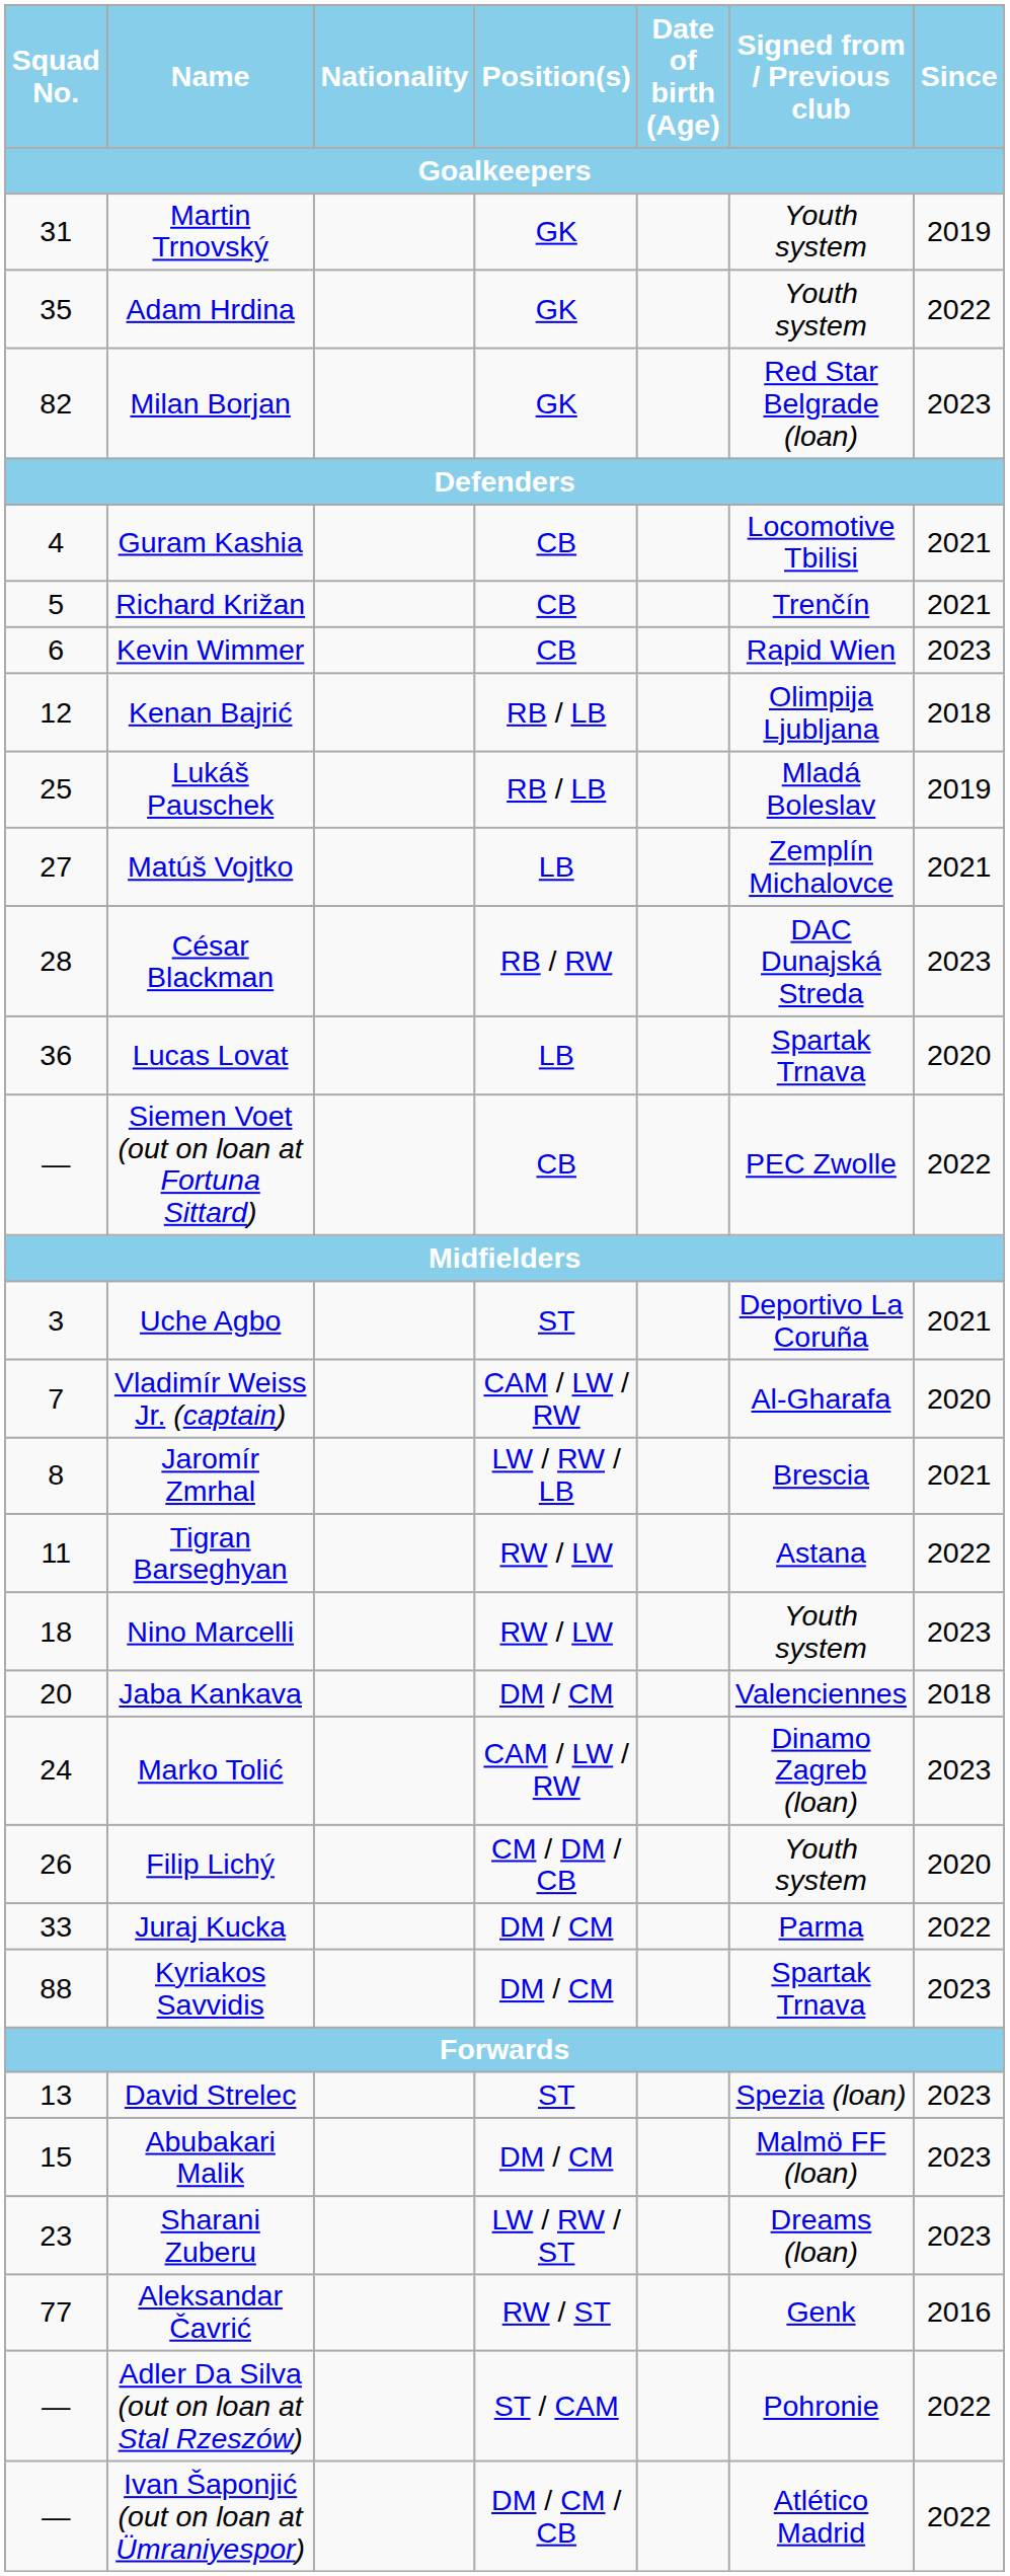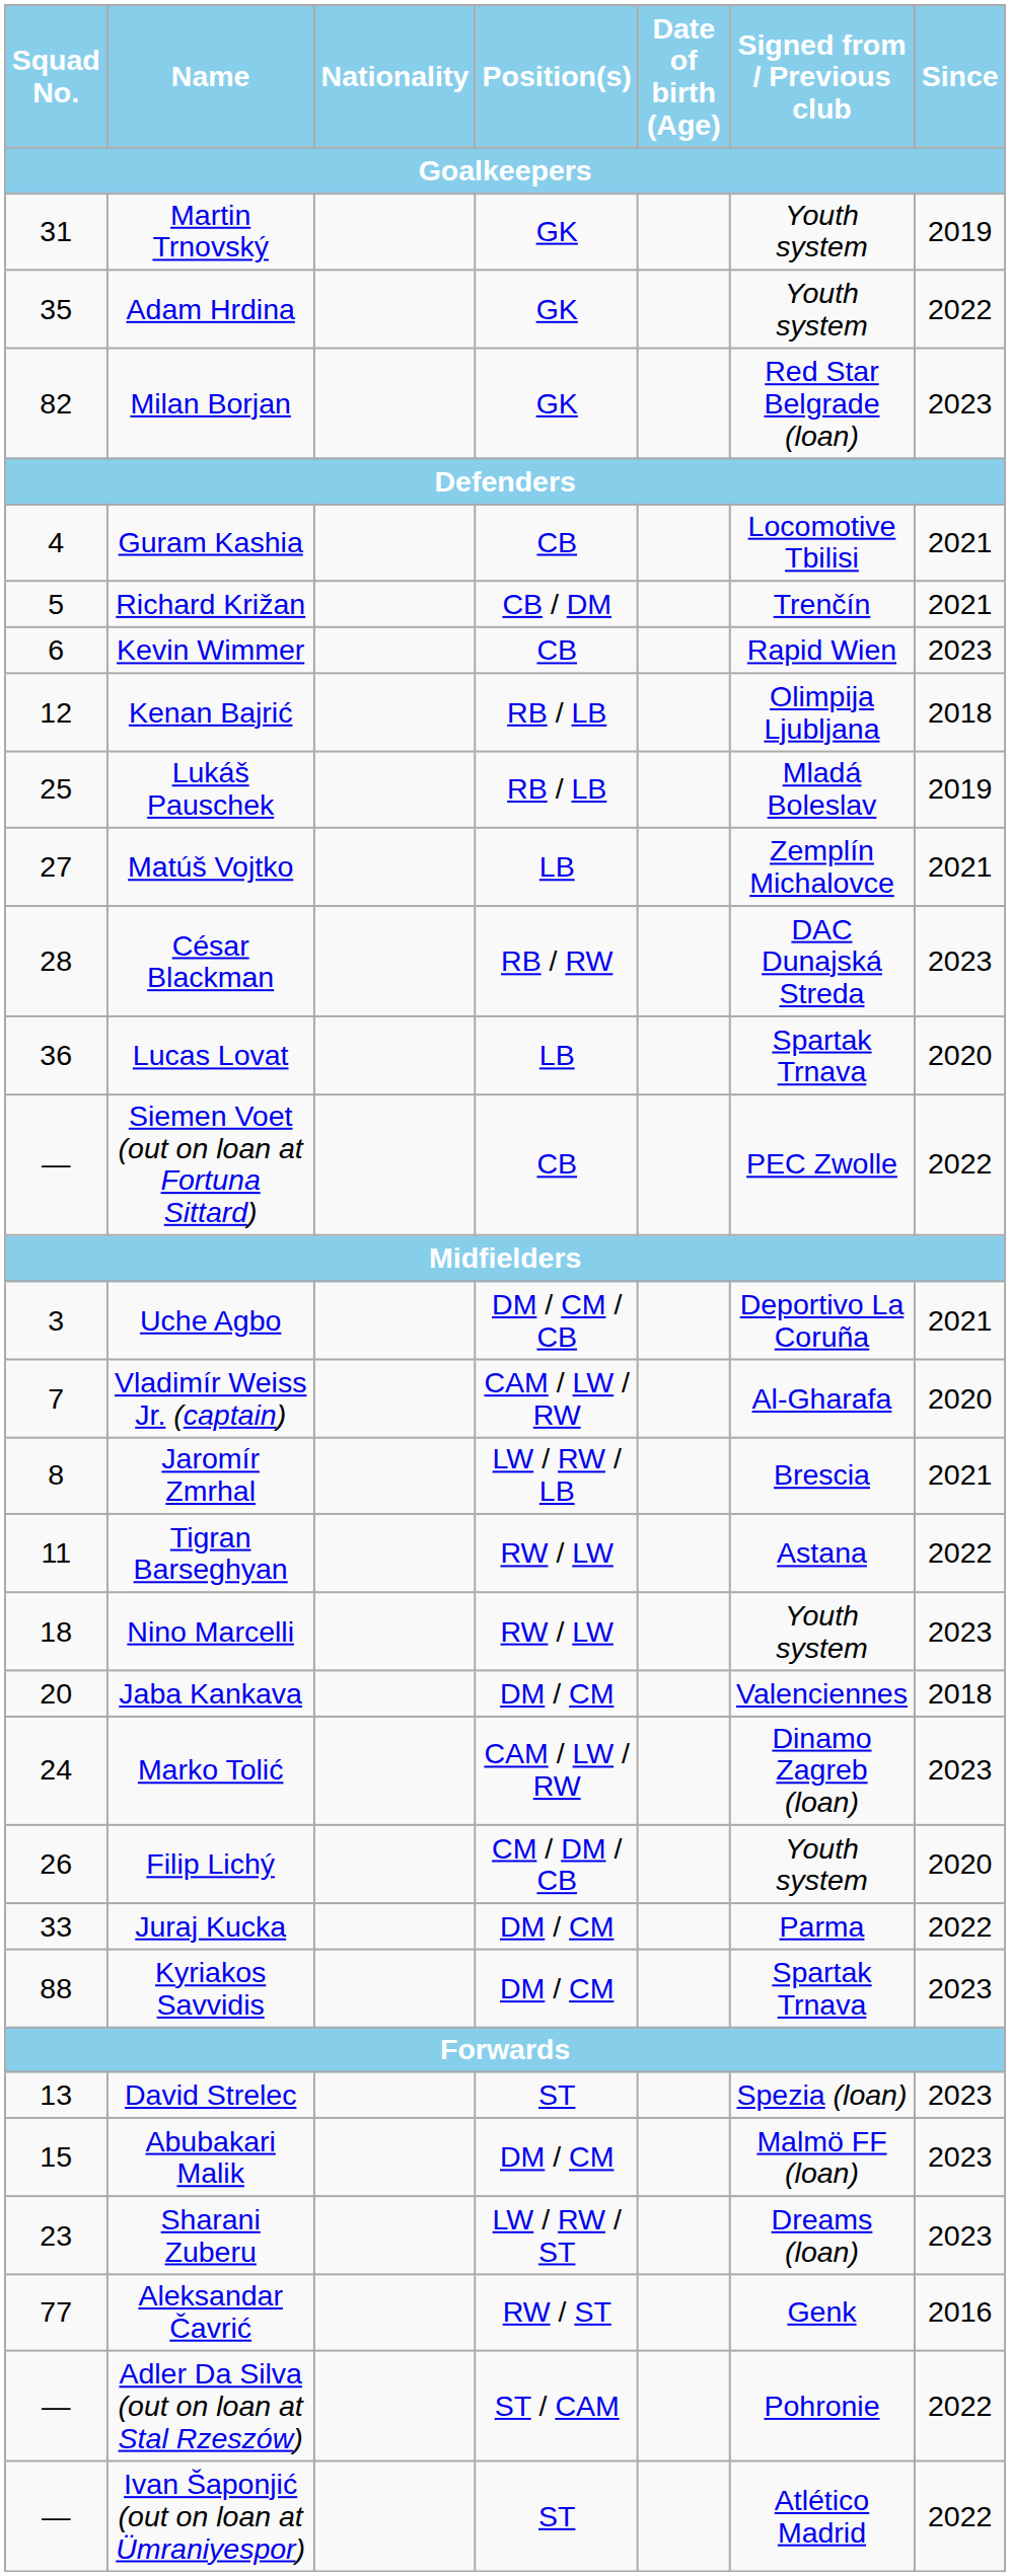 <table class="wikitable" style="text-align:center;font-size:90%;width:80%">
 <tr>
 <th style="background:#87CEEB; color:white; text-align:center;width:5%";>Squad No.</th>
 <th style="background:#87CEEB; color:white; text-align:center;width:32%";>Name</th>
 <th style="background:#87CEEB; color:white; text-align:center;width:4%";>Nationality</th>
 <th style="background:#87CEEB; color:white; text-align:center;width:11%";>Position(s)</th>
 <th style="background:#87CEEB; color:white; text-align:center;width:18%";>Date of birth (Age)</th>
 <th style="background:#87CEEB; color:white; text-align:center;width:20%";>Signed from / Previous club</th>
 <th style="background:#87CEEB; color:white; text-align:center;width:5%";>Since</th>
 </tr>
 <tr>
 <th colspan="7" style="background:#87CEEB; color:white; text-align:center">Goalkeepers</th>
 </tr>
 <tr>
 <td>31</td>
 <td><a href='#'>Martin Trnovský</a></td>
 <td></td>
 <td><a href='#'>GK</a></td>
 <td></td>
 <td><em>Youth system</em></td>
 <td>2019</td>
 </tr>
 <tr>
 <td>35</td>
 <td><a href='#'>Adam Hrdina</a></td>
 <td></td>
 <td><a href='#'>GK</a></td>
 <td></td>
 <td><em>Youth system</em></td>
 <td>2022</td>
 </tr>
 <tr>
 <td>82</td>
 <td><a href='#'>Milan Borjan</a></td>
 <td> </td>
 <td><a href='#'>GK</a></td>
 <td></td>
 <td> <a href='#'>Red Star Belgrade</a> <em>(loan)</em></td>
 <td>2023</td>
 </tr>
 <tr>
 <th colspan="7" style="background:#87CEEB; color:white; text-align:center">Defenders</th>
 </tr>
 <tr>
 <td>4</td>
 <td><a href='#'>Guram Kashia</a></td>
 <td></td>
 <td><a href='#'>CB</a></td>
 <td></td>
 <td> <a href='#'>Locomotive Tbilisi</a></td>
 <td>2021</td>
 </tr>
 <tr>
 <td>5</td>
 <td><a href='#'>Richard Križan</a></td>
 <td></td>
-<td><a href='#'>CB</a></td>
+<td><a href='#'>CB</a> / <a href='#'>DM</a></td>
 <td></td>
 <td> <a href='#'>Trenčín</a></td>
 <td>2021</td>
 </tr>
 <tr>
 <td>6</td>
 <td><a href='#'>Kevin Wimmer</a></td>
 <td></td>
 <td><a href='#'>CB</a></td>
 <td></td>
 <td> <a href='#'>Rapid Wien</a></td>
 <td>2023</td>
 </tr>
 <tr>
 <td>12</td>
 <td><a href='#'>Kenan Bajrić</a></td>
 <td></td>
 <td><a href='#'>RB</a> / <a href='#'>LB</a></td>
 <td></td>
 <td> <a href='#'>Olimpija Ljubljana</a></td>
 <td>2018</td>
 </tr>
 <tr>
 <td>25</td>
 <td><a href='#'>Lukáš Pauschek</a></td>
 <td></td>
 <td><a href='#'>RB</a> / <a href='#'>LB</a></td>
 <td></td>
 <td> <a href='#'>Mladá Boleslav</a></td>
 <td>2019</td>
 </tr>
 <tr>
 <td>27</td>
 <td><a href='#'>Matúš Vojtko</a></td>
 <td></td>
 <td><a href='#'>LB</a></td>
 <td></td>
 <td> <a href='#'>Zemplín Michalovce</a></td>
 <td>2021</td>
 </tr>
 <tr>
 <td>28</td>
 <td><a href='#'>César Blackman</a></td>
 <td></td>
 <td><a href='#'>RB</a> / <a href='#'>RW</a></td>
 <td></td>
 <td> <a href='#'>DAC Dunajská Streda</a></td>
 <td>2023</td>
 </tr>
 <tr>
 <td>36</td>
 <td><a href='#'>Lucas Lovat</a></td>
 <td></td>
 <td><a href='#'>LB</a></td>
 <td></td>
 <td> <a href='#'>Spartak Trnava</a></td>
 <td>2020</td>
 </tr>
 <tr>
 <td>—</td>
 <td><a href='#'>Siemen Voet</a> <em>(out on loan at  <a href='#'>Fortuna Sittard</a>)</em></td>
 <td></td>
 <td><a href='#'>CB</a></td>
 <td></td>
 <td> <a href='#'>PEC Zwolle</a></td>
 <td>2022</td>
 </tr>
 <tr>
 <th colspan="8" style="background:#87CEEB; color:white; text-align:center">Midfielders</th>
 </tr>
 <tr>
 <td>3</td>
 <td><a href='#'>Uche Agbo</a></td>
 <td></td>
-<td><a href='#'>ST</a></td>
+<td><a href='#'>DM</a> / <a href='#'>CM</a> / <a href='#'>CB</a></td>
 <td></td>
 <td> <a href='#'>Deportivo La Coruña</a></td>
 <td>2021</td>
 </tr>
 <tr>
 <td>7</td>
 <td><a href='#'>Vladimír Weiss Jr.</a> <em>(<a href='#'>captain</a>)</em></td>
 <td></td>
 <td><a href='#'>CAM</a> / <a href='#'>LW</a> / <a href='#'>RW</a></td>
 <td></td>
 <td> <a href='#'>Al-Gharafa</a></td>
 <td>2020</td>
 </tr>
 <tr>
 <td>8</td>
 <td><a href='#'>Jaromír Zmrhal</a></td>
 <td></td>
 <td><a href='#'>LW</a> / <a href='#'>RW</a> / <a href='#'>LB</a></td>
 <td></td>
 <td> <a href='#'>Brescia</a></td>
 <td>2021</td>
 </tr>
 <tr>
 <td>11</td>
 <td><a href='#'>Tigran Barseghyan</a></td>
 <td></td>
 <td><a href='#'>RW</a> / <a href='#'>LW</a></td>
 <td></td>
 <td> <a href='#'>Astana</a></td>
 <td>2022</td>
 </tr>
 <tr>
 <td>18</td>
 <td><a href='#'>Nino Marcelli</a></td>
 <td></td>
 <td><a href='#'>RW</a> / <a href='#'>LW</a></td>
 <td></td>
 <td><em>Youth system</em></td>
 <td>2023</td>
 </tr>
 <tr>
 <td>20</td>
 <td><a href='#'>Jaba Kankava</a></td>
 <td></td>
 <td><a href='#'>DM</a> / <a href='#'>CM</a></td>
 <td></td>
 <td> <a href='#'>Valenciennes</a></td>
 <td>2018</td>
 </tr>
 <tr>
 <td>24</td>
 <td><a href='#'>Marko Tolić</a></td>
 <td></td>
 <td><a href='#'>CAM</a> / <a href='#'>LW</a> / <a href='#'>RW</a></td>
 <td></td>
 <td> <a href='#'>Dinamo Zagreb</a> <em>(loan)</em></td>
 <td>2023</td>
 </tr>
 <tr>
 <td>26</td>
 <td><a href='#'>Filip Lichý</a></td>
 <td></td>
 <td><a href='#'>CM</a> /  <a href='#'>DM</a> / <a href='#'>CB</a></td>
 <td></td>
 <td><em>Youth system</em></td>
 <td>2020</td>
 </tr>
 <tr>
 <td>33</td>
 <td><a href='#'>Juraj Kucka</a></td>
 <td></td>
 <td><a href='#'>DM</a> / <a href='#'>CM</a></td>
 <td></td>
 <td> <a href='#'>Parma</a></td>
 <td>2022</td>
 </tr>
 <tr>
 <td>88</td>
 <td><a href='#'>Kyriakos Savvidis</a></td>
 <td></td>
 <td><a href='#'>DM</a> / <a href='#'>CM</a></td>
 <td></td>
 <td> <a href='#'>Spartak Trnava</a></td>
 <td>2023</td>
 </tr>
 <tr>
 <th colspan="7" style="background:#87CEEB; color:white; text-align:center">Forwards</th>
 </tr>
 <tr>
 <td>13</td>
 <td><a href='#'>David Strelec</a></td>
 <td></td>
 <td><a href='#'>ST</a></td>
 <td></td>
 <td> <a href='#'>Spezia</a> <em>(loan)</em></td>
 <td>2023</td>
 </tr>
 <tr>
 <td>15</td>
 <td><a href='#'>Abubakari Malik</a></td>
 <td></td>
 <td><a href='#'>DM</a> / <a href='#'>CM</a></td>
 <td></td>
 <td><em></em> <a href='#'>Malmö FF</a> <em>(loan)</em></td>
 <td>2023</td>
 </tr>
 <tr>
 <td>23</td>
 <td><a href='#'>Sharani Zuberu</a></td>
 <td></td>
 <td><a href='#'>LW</a> / <a href='#'>RW</a> / <a href='#'>ST</a></td>
 <td></td>
 <td><em></em> <a href='#'>Dreams</a> <em>(loan)</em></td>
 <td>2023</td>
 </tr>
 <tr>
 <td>77</td>
 <td><a href='#'>Aleksandar Čavrić</a></td>
 <td></td>
 <td><a href='#'>RW</a> / <a href='#'>ST</a></td>
 <td></td>
 <td> <a href='#'>Genk</a></td>
 <td>2016</td>
 </tr>
 <tr>
 <td>—</td>
 <td><a href='#'>Adler Da Silva</a> <em>(out on loan at  <a href='#'>Stal Rzeszów</a>)</em></td>
 <td> </td>
 <td><a href='#'>ST</a> / <a href='#'>CAM</a></td>
 <td></td>
 <td><em></em> <a href='#'>Pohronie</a></td>
 <td>2022</td>
 </tr>
 <tr>
 <td>—</td>
 <td><a href='#'>Ivan Šaponjić</a> <em>(out on loan at  <a href='#'>Ümraniyespor</a>)</em></td>
 <td></td>
-<td><a href='#'>DM</a> / <a href='#'>CM</a> / <a href='#'>CB</a></td>
+<td><a href='#'>ST</a></td>
 <td></td>
 <td> <a href='#'>Atlético Madrid</a></td>
 <td>2022</td>
 </tr>
 </table>
